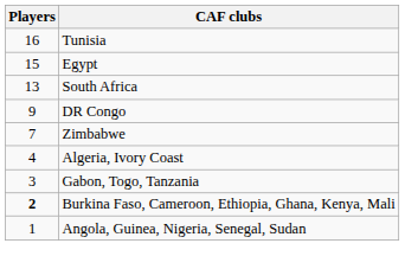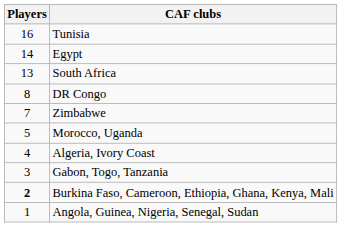 <table class="wikitable">
 <tr>
 <th>Players</th>
 <th>CAF clubs</th>
 </tr>
 <tr>
 <td align="center">16</td>
 <td> Tunisia</td>
 </tr>
 <tr>
-<td align="center">15</td>
+<td align="center">14</td>
 <td> Egypt</td>
 </tr>
 <tr>
 <td align="center">13</td>
 <td> South Africa</td>
 </tr>
 <tr>
-<td align="center">9</td>
+<td align="center">8</td>
 <td> DR Congo</td>
 </tr>
 <tr>
 <td align="center">7</td>
 <td> Zimbabwe</td>
+</tr>
+<tr>
+<td align="center">5</td>
+<td> Morocco,  Uganda</td>
 </tr>
 <tr>
 <td align="center">4</td>
 <td> Algeria,  Ivory Coast</td>
 </tr>
 <tr>
 <td align="center">3</td>
 <td> Gabon,  Togo,  Tanzania</td>
 </tr>
 <tr>
 <td align="center"><strong>2</strong></td>
 <td> Burkina Faso,  Cameroon,  Ethiopia,  Ghana,  Kenya,  Mali</td>
 </tr>
 <tr>
 <td align="center">1</td>
 <td> Angola,  Guinea,  Nigeria,  Senegal,  Sudan</td>
 </tr>
 </table>
